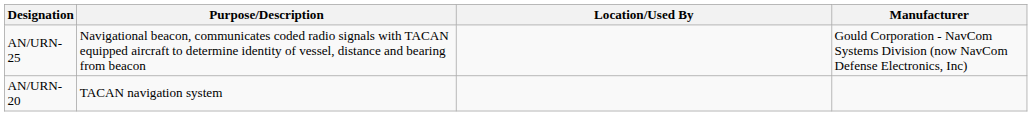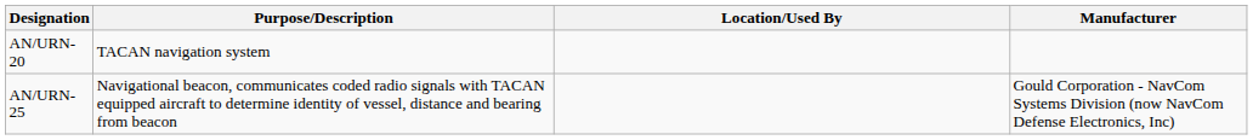 <table class="wikitable sortable">
 <tr>
 <th scope="col">Designation</th>
 <th scope="col" style="width: 500px;">Purpose/Description</th>
 <th scope="col" style="width: 500px;">Location/Used By</th>
 <th scope="col" style="width: 250px;">Manufacturer</th>
 </tr>
 <tr>
+<td>AN/URN-20</td>
+<td>TACAN navigation system</td>
+<td></td>
+<td></td>
+</tr>
+<tr>
 <td>AN/URN-25</td>
 <td>Navigational beacon, communicates coded radio signals with TACAN equipped aircraft to determine identity of vessel, distance and bearing from beacon</td>
 <td></td>
 <td>Gould Corporation - NavCom Systems Division (now NavCom Defense Electronics, Inc)</td>
 </tr>
-<tr>
-<td>AN/URN-20</td>
-<td>TACAN navigation system</td>
-<td></td>
-<td></td>
-</tr>
 </table>
